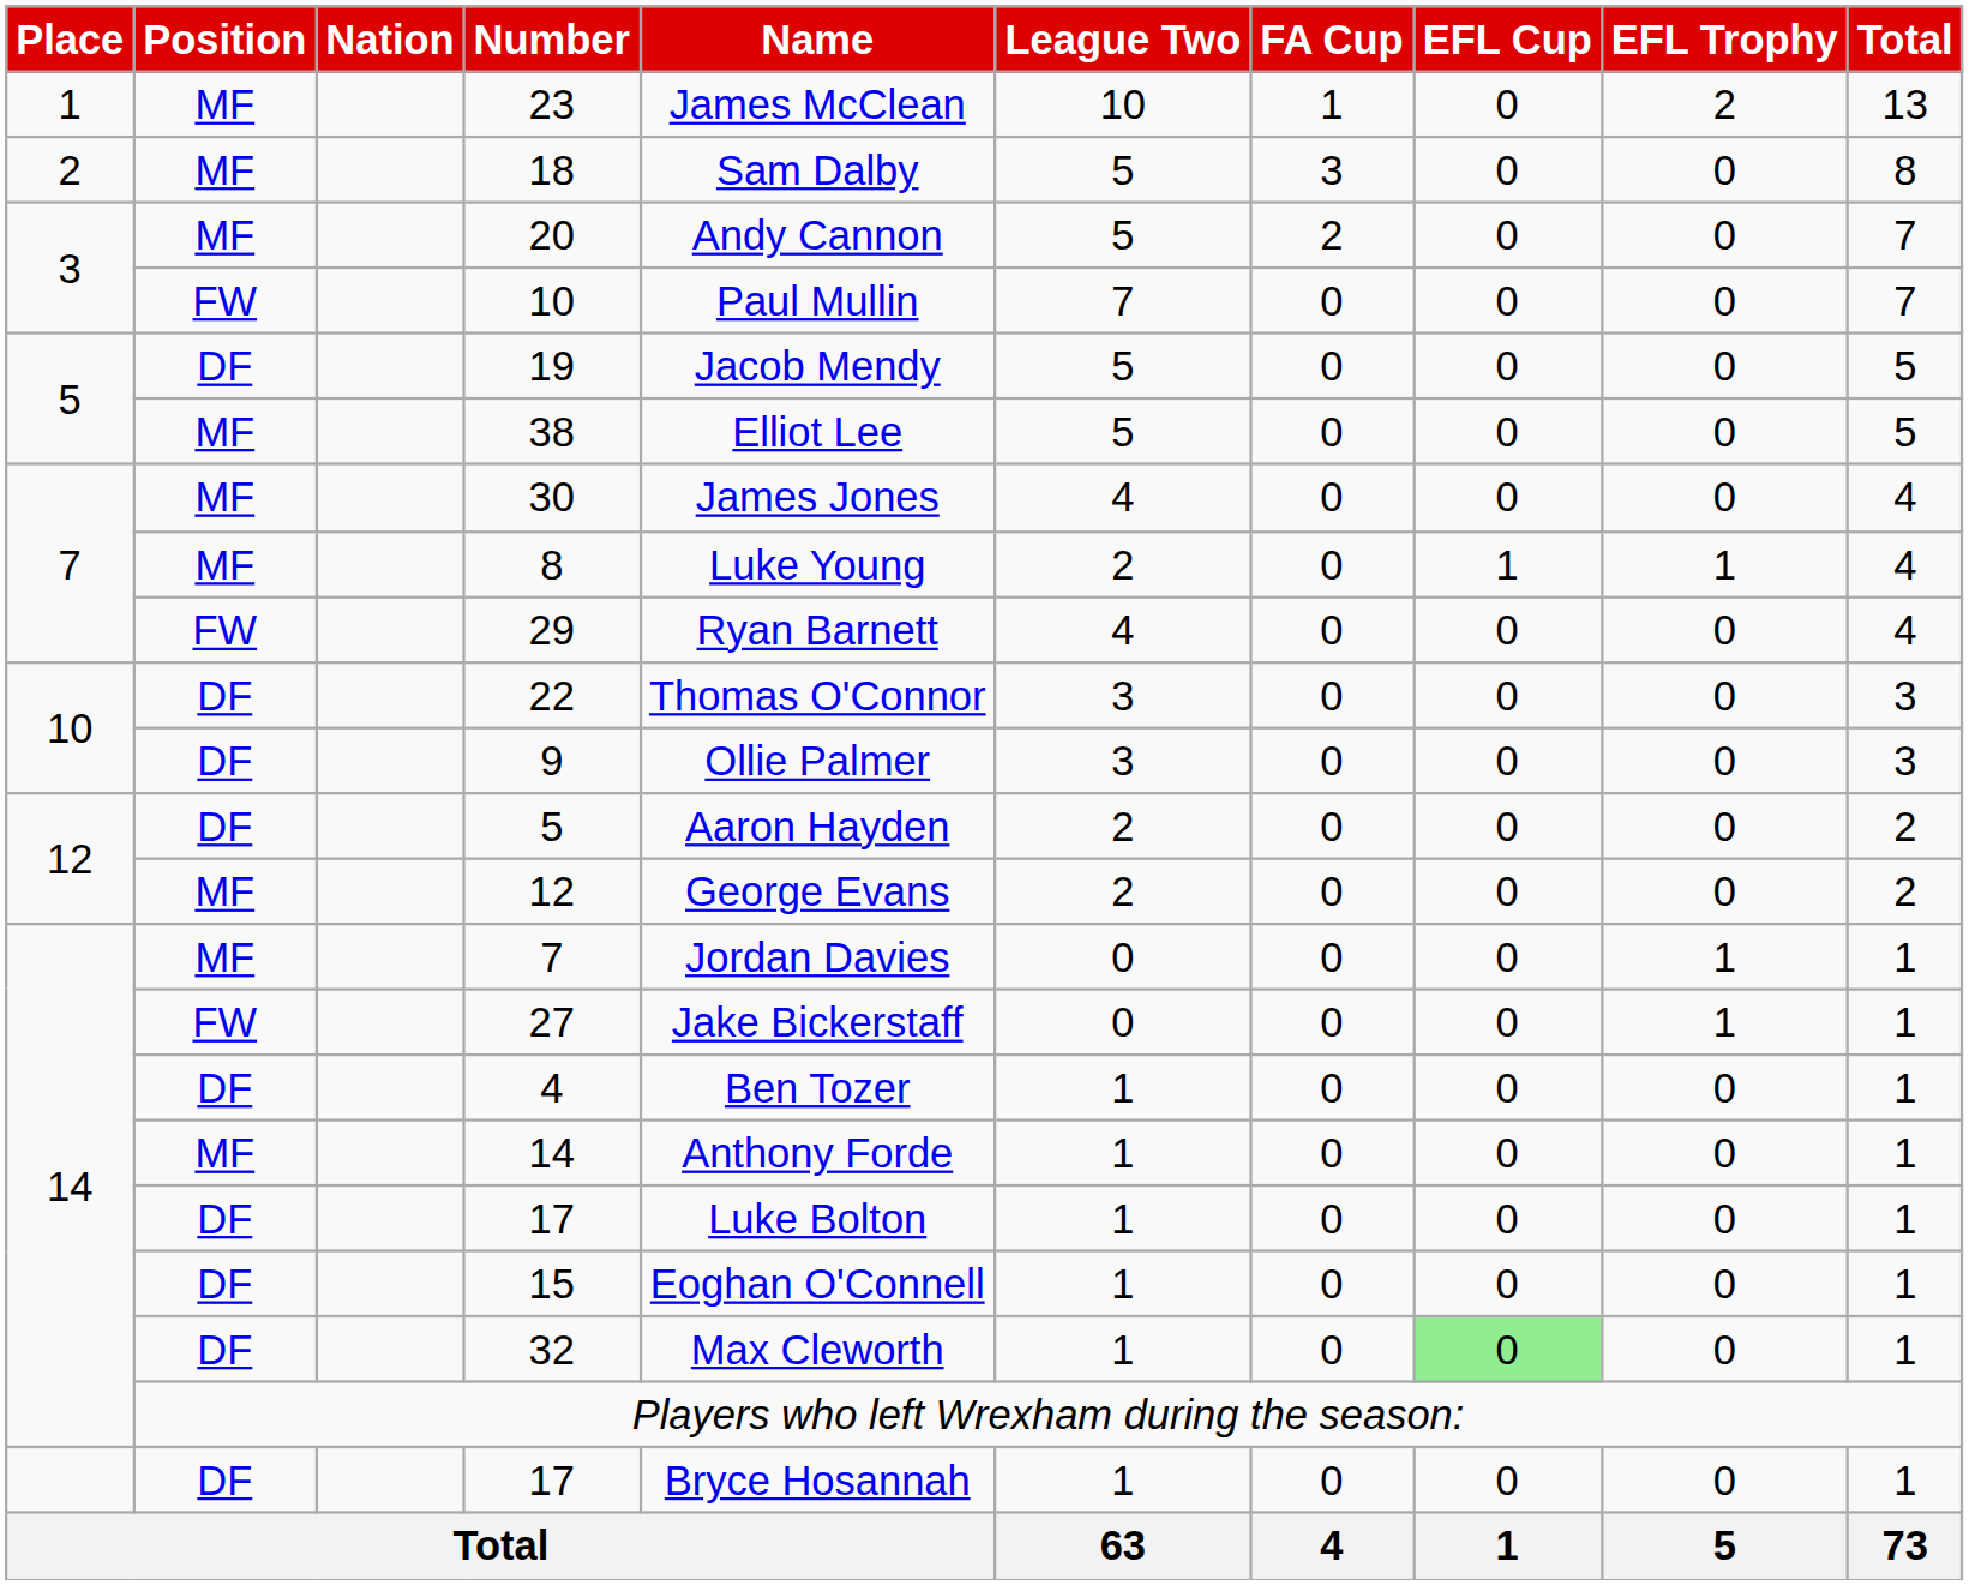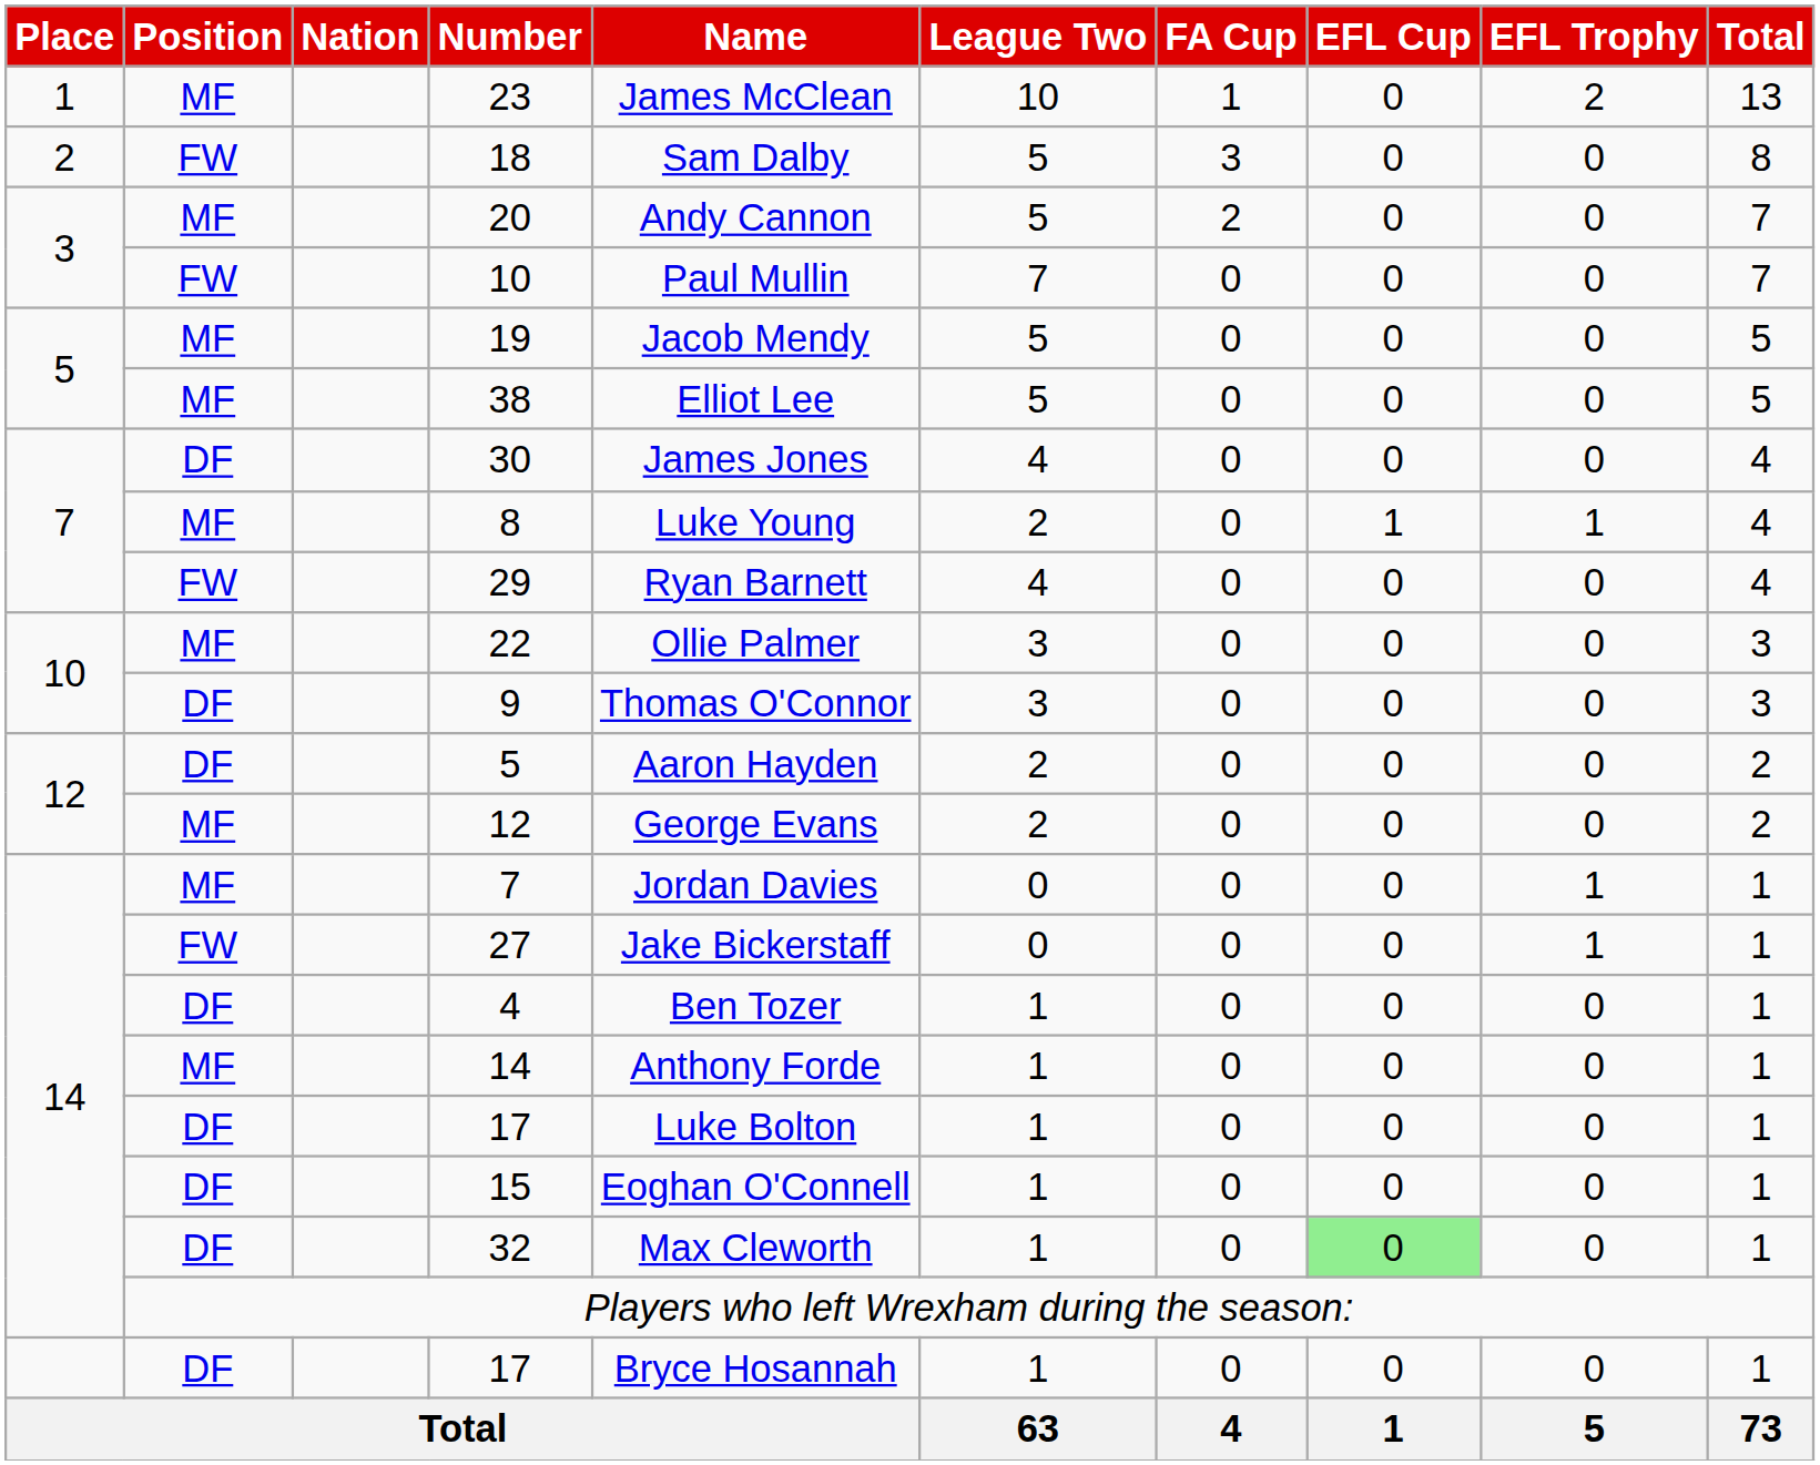 <table class="wikitable" style="font-size: 95%; text-align: center">
 <tr>
 <th style="background:#d00; color:white; text-align:center;"!width=80>Place</th>
 <th style="background:#d00; color:white; text-align:center;"!width=80>Position</th>
 <th style="background:#d00; color:white; text-align:center;"!width=80>Nation</th>
 <th style="background:#d00; color:white; text-align:center;"!width=80>Number</th>
 <th style="background:#d00; color:white; text-align:center;"!width=150>Name</th>
 <th style="background:#d00; color:white; text-align:center;"!width=150>League Two</th>
 <th style="background:#d00; color:white; text-align:center;"!width=150>FA Cup</th>
 <th style="background:#d00; color:white; text-align:center;"!width=150>EFL Cup</th>
 <th style="background:#d00; color:white; text-align:center;"!width=150>EFL Trophy</th>
 <th style="background:#d00; color:white; text-align:center;"!width=80>Total</th>
 </tr>
 <tr>
 <td rowspan=1>1</td>
 <td><a href='#'>MF</a></td>
 <td></td>
 <td>23</td>
 <td><a href='#'>James McClean</a></td>
 <td>10</td>
 <td>1</td>
 <td>0</td>
 <td>2</td>
 <td>13</td>
 </tr>
 <tr>
 <td rowspan=1>2</td>
-<td><a href='#'>MF</a></td>
+<td><a href='#'>FW</a></td>
 <td></td>
 <td>18</td>
 <td><a href='#'>Sam Dalby</a></td>
 <td>5</td>
 <td>3</td>
 <td>0</td>
 <td>0</td>
 <td>8</td>
 </tr>
 <tr>
 <td rowspan=2>3</td>
 <td><a href='#'>MF</a></td>
 <td></td>
 <td>20</td>
 <td><a href='#'>Andy Cannon</a></td>
 <td>5</td>
 <td>2</td>
 <td>0</td>
 <td>0</td>
 <td>7</td>
 </tr>
 <tr>
 <td><a href='#'>FW</a></td>
 <td></td>
 <td>10</td>
 <td><a href='#'>Paul Mullin</a></td>
 <td>7</td>
 <td>0</td>
 <td>0</td>
 <td>0</td>
 <td>7</td>
 </tr>
 <tr>
 <td rowspan=2>5</td>
-<td><a href='#'>DF</a></td>
+<td><a href='#'>MF</a></td>
 <td></td>
 <td>19</td>
 <td><a href='#'>Jacob Mendy</a></td>
 <td>5</td>
 <td>0</td>
 <td>0</td>
 <td>0</td>
 <td>5</td>
 </tr>
 <tr>
 <td><a href='#'>MF</a></td>
 <td></td>
 <td>38</td>
 <td><a href='#'>Elliot Lee</a></td>
 <td>5</td>
 <td>0</td>
 <td>0</td>
 <td>0</td>
 <td>5</td>
 </tr>
 <tr>
 <td rowspan=3>7</td>
-<td><a href='#'>MF</a></td>
+<td><a href='#'>DF</a></td>
 <td></td>
 <td>30</td>
 <td><a href='#'>James Jones</a></td>
 <td>4</td>
 <td>0</td>
 <td>0</td>
 <td>0</td>
 <td>4</td>
 </tr>
 <tr>
 <td><a href='#'>MF</a></td>
 <td></td>
 <td>8</td>
 <td><a href='#'>Luke Young</a></td>
 <td>2</td>
 <td>0</td>
 <td>1</td>
 <td>1</td>
 <td>4</td>
 </tr>
 <tr>
 <td><a href='#'>FW</a></td>
 <td></td>
 <td>29</td>
 <td><a href='#'>Ryan Barnett</a></td>
 <td>4</td>
 <td>0</td>
 <td>0</td>
 <td>0</td>
 <td>4</td>
 </tr>
 <tr>
 <td rowspan=2>10</td>
-<td><a href='#'>DF</a></td>
+<td><a href='#'>MF</a></td>
 <td></td>
 <td>22</td>
-<td><a href='#'>Thomas O'Connor</a></td>
+<td><a href='#'>Ollie Palmer</a></td>
 <td>3</td>
 <td>0</td>
 <td>0</td>
 <td>0</td>
 <td>3</td>
 </tr>
 <tr>
 <td><a href='#'>DF</a></td>
 <td></td>
 <td>9</td>
-<td><a href='#'>Ollie Palmer</a></td>
+<td><a href='#'>Thomas O'Connor</a></td>
 <td>3</td>
 <td>0</td>
 <td>0</td>
 <td>0</td>
 <td>3</td>
 </tr>
 <tr>
 <td rowspan=2>12</td>
 <td><a href='#'>DF</a></td>
 <td></td>
 <td>5</td>
 <td><a href='#'>Aaron Hayden</a></td>
 <td>2</td>
 <td>0</td>
 <td>0</td>
 <td>0</td>
 <td>2</td>
 </tr>
 <tr>
 <td><a href='#'>MF</a></td>
 <td></td>
 <td>12</td>
 <td><a href='#'>George Evans</a></td>
 <td>2</td>
 <td>0</td>
 <td>0</td>
 <td>0</td>
 <td>2</td>
 </tr>
 <tr>
 <td rowspan=8>14</td>
 <td><a href='#'>MF</a></td>
 <td></td>
 <td>7</td>
 <td><a href='#'>Jordan Davies</a></td>
 <td>0</td>
 <td>0</td>
 <td>0</td>
 <td>1</td>
 <td>1</td>
 </tr>
 <tr>
 <td><a href='#'>FW</a></td>
 <td></td>
 <td>27</td>
 <td><a href='#'>Jake Bickerstaff</a></td>
 <td>0</td>
 <td>0</td>
 <td>0</td>
 <td>1</td>
 <td>1</td>
 </tr>
 <tr>
 <td><a href='#'>DF</a></td>
 <td></td>
 <td>4</td>
 <td><a href='#'>Ben Tozer</a></td>
 <td>1</td>
 <td>0</td>
 <td>0</td>
 <td>0</td>
 <td>1</td>
 </tr>
 <tr>
 <td><a href='#'>MF</a></td>
 <td></td>
 <td>14</td>
 <td><a href='#'>Anthony Forde</a></td>
 <td>1</td>
 <td>0</td>
 <td>0</td>
 <td>0</td>
 <td>1</td>
 </tr>
 <tr>
 <td><a href='#'>DF</a></td>
 <td></td>
 <td>17</td>
 <td><a href='#'>Luke Bolton</a></td>
 <td>1</td>
 <td>0</td>
 <td>0</td>
 <td>0</td>
 <td>1</td>
 </tr>
 <tr>
 <td><a href='#'>DF</a></td>
 <td></td>
 <td>15</td>
 <td><a href='#'>Eoghan O'Connell</a></td>
 <td>1</td>
 <td>0</td>
 <td>0</td>
 <td>0</td>
 <td>1</td>
 </tr>
 <tr>
 <td><a href='#'>DF</a></td>
 <td></td>
 <td>32</td>
 <td><a href='#'>Max Cleworth</a></td>
 <td>1</td>
 <td>0</td>
 <td style="background: lightgreen;">0</td>
 <td>0</td>
 <td>1</td>
 </tr>
 <tr>
 <td colspan="19"><em>Players who left Wrexham during the season:</em></td>
 </tr>
 <tr>
 <td rowspan=1></td>
 <td><a href='#'>DF</a></td>
 <td></td>
 <td>17</td>
 <td><a href='#'>Bryce Hosannah</a></td>
 <td>1</td>
 <td>0</td>
 <td>0</td>
 <td>0</td>
 <td>1</td>
 </tr>
 <tr>
 <th colspan=5>Total</th>
 <th>63</th>
 <th>4</th>
 <th>1</th>
 <th>5</th>
 <th>73</th>
 </tr>
 <tr>
 </tr>
 </table>
